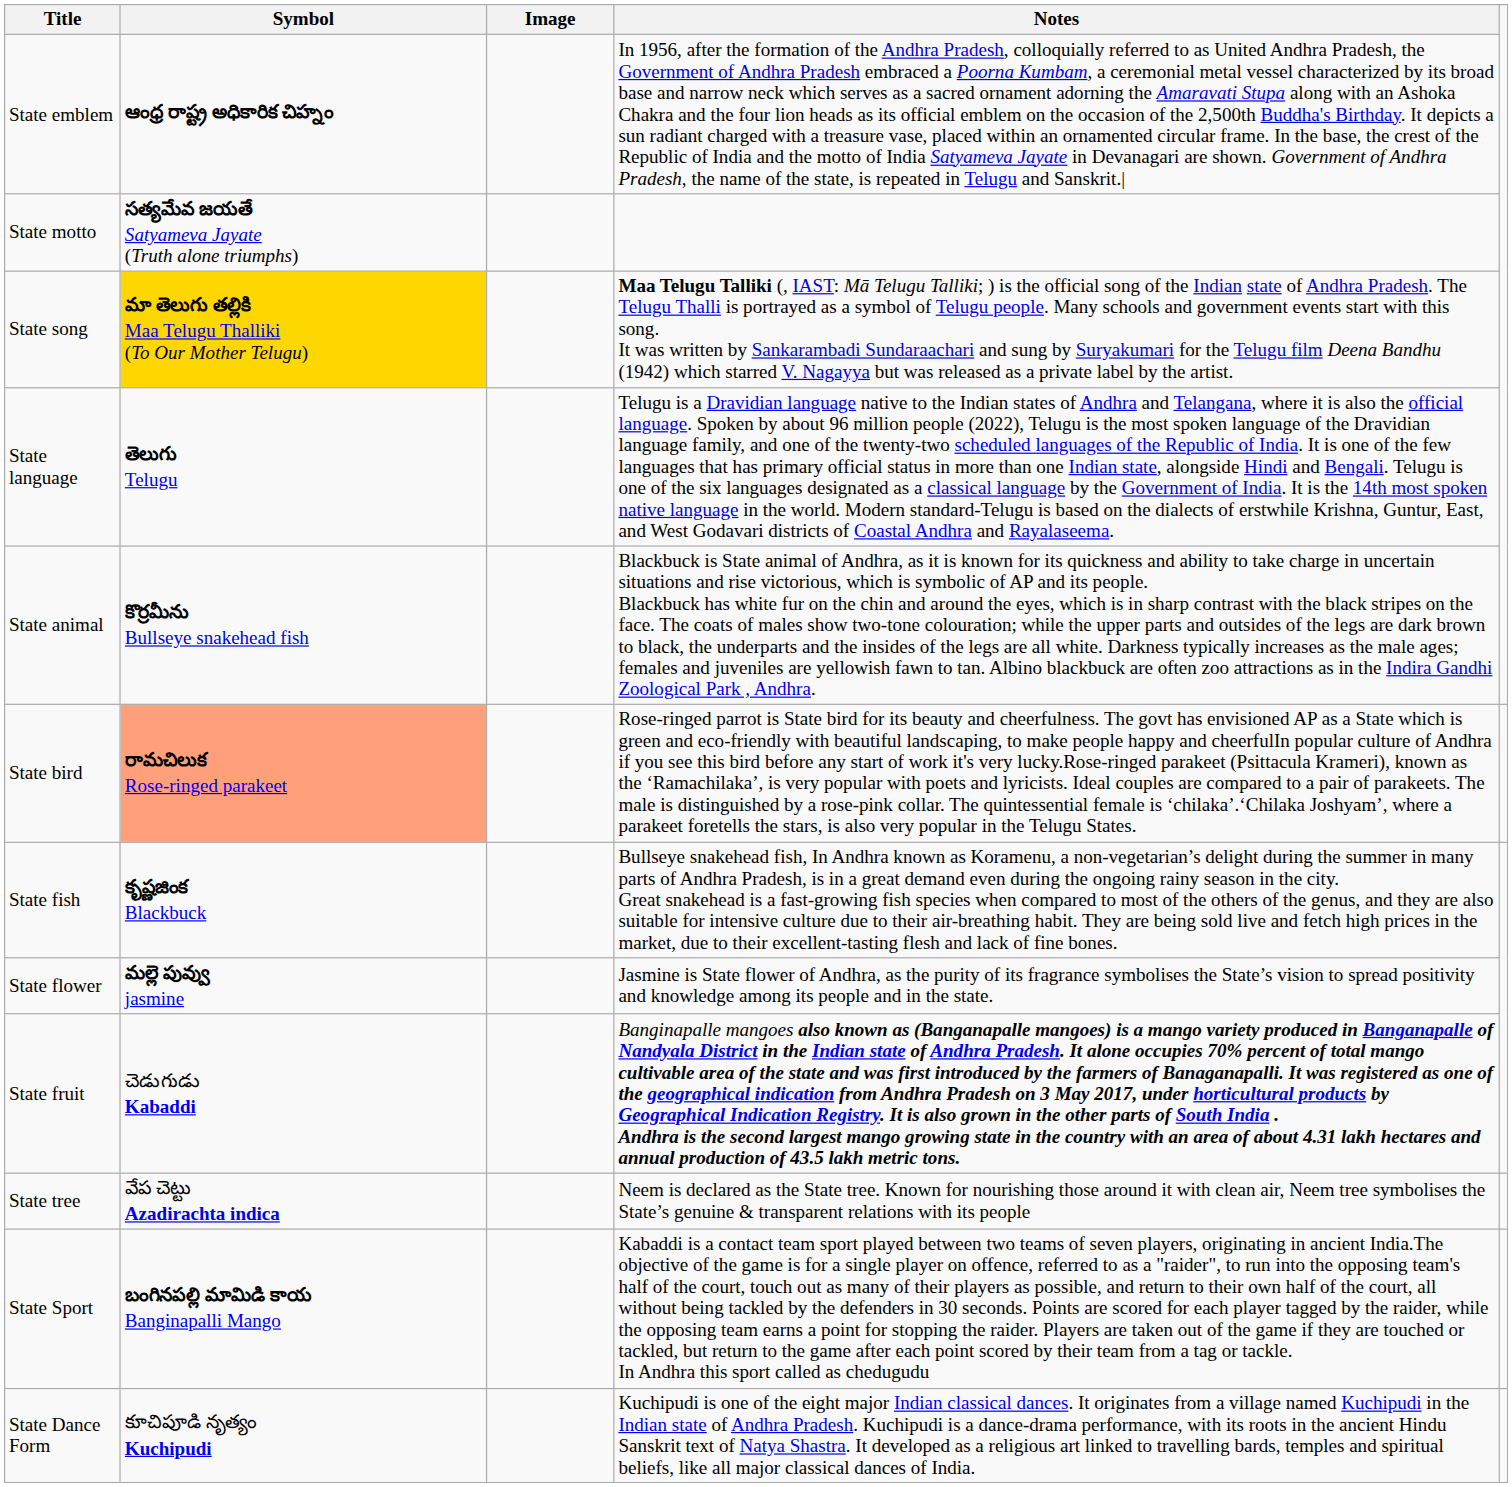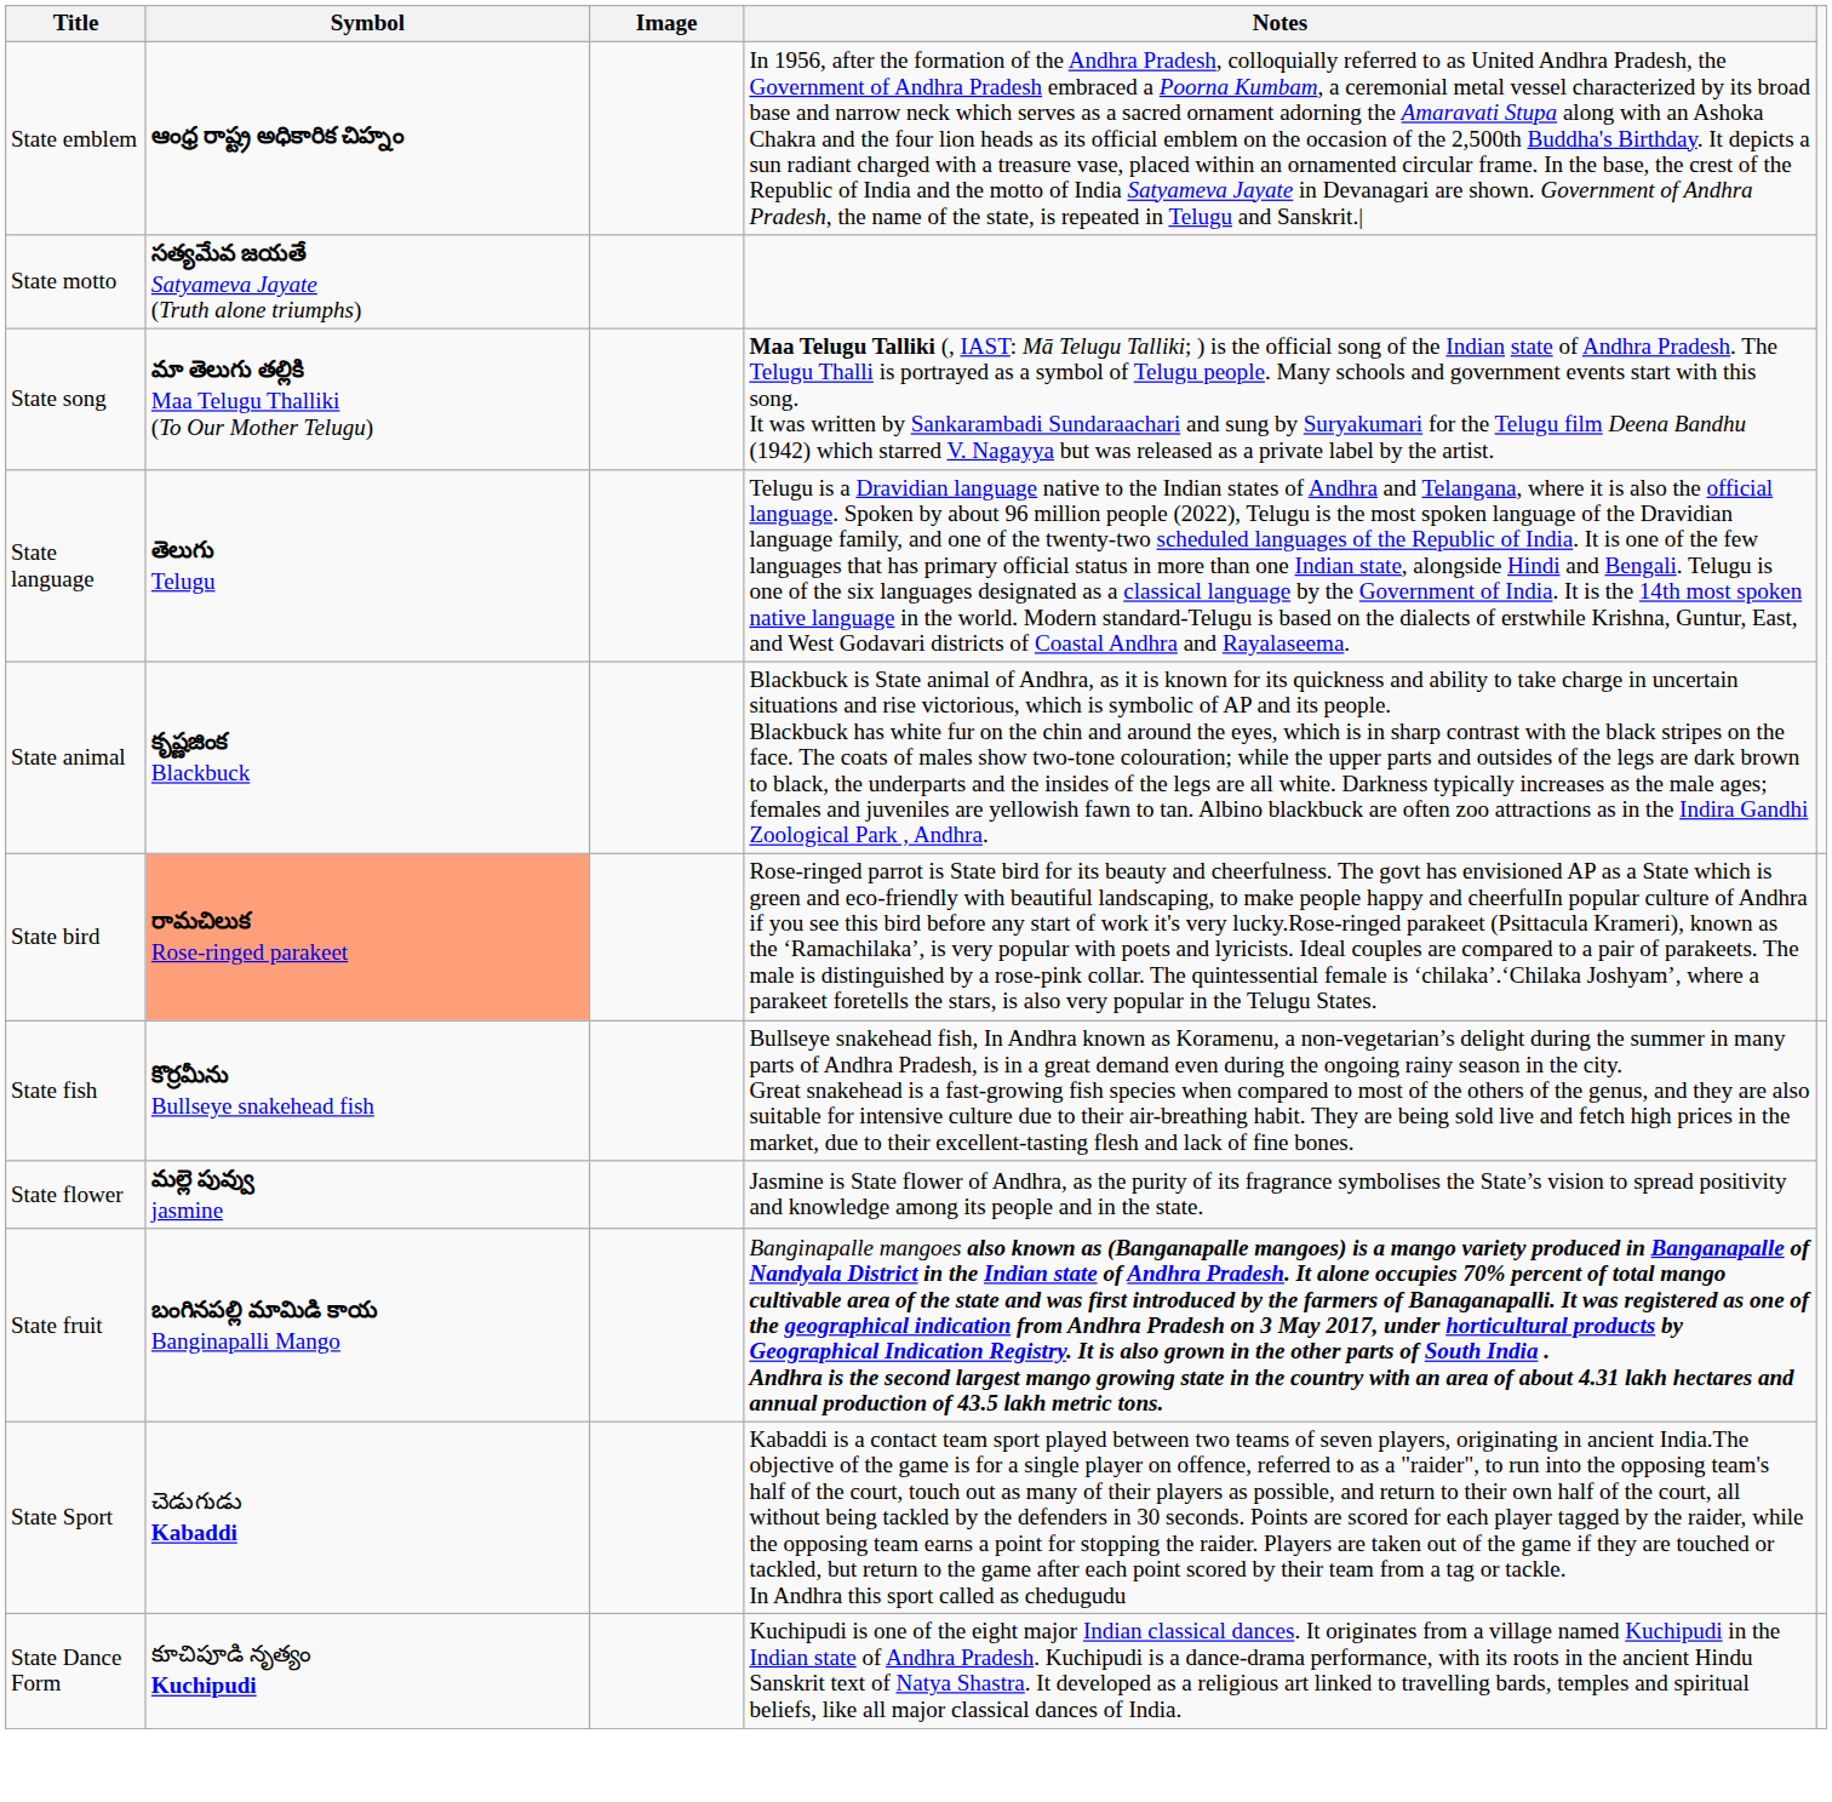 <table class="wikitable" style="width: 100%;">
 <tr>
 <th width=90>Title</th>
 <th style="width:300px;">Symbol</th>
 <th width=100>Image</th>
 <th>Notes</th>
 </tr>
 <tr>
 <td>State emblem</td>
 <td><strong>ఆంధ్ర రాష్ట్ర అధికారిక చిహ్నం</strong><br></td>
 <td></td>
 <td>In 1956, after the formation of the <a href='#'>Andhra Pradesh</a>, colloquially referred to as United Andhra Pradesh, the <a href='#'>Government of Andhra Pradesh</a> embraced a <em><a href='#'>Poorna Kumbam</a></em>, a ceremonial metal vessel characterized by its broad base and narrow neck which serves as a sacred ornament adorning the <em><a href='#'>Amaravati Stupa</a></em> along with an Ashoka Chakra and the four lion heads as its official emblem on the occasion of the 2,500th <a href='#'>Buddha's Birthday</a>. It depicts a sun radiant charged with a treasure vase, placed within an ornamented circular frame. In the base, the crest of the Republic of India and the motto of India <em><a href='#'>Satyameva Jayate</a></em> in Devanagari are shown. <em>Government of Andhra Pradesh</em>, the name of the state, is repeated in <a href='#'>Telugu</a> and Sanskrit.|</td>
 </tr>
 <tr>
 <td>State motto</td>
 <td><strong>సత్యమేవ జయతే</strong><br> <em><a href='#'>Satyameva Jayate</a></em><br> (<em>Truth alone triumphs</em>)</td>
 <td></td>
 <td></td>
 </tr>
 <tr>
 <td>State song</td>
-<td style="background: gold;"><strong>మా తెలుగు తల్లికి</strong><br>  <a href='#'>Maa Telugu Thalliki</a><br> (<em>To Our Mother Telugu</em>)</td>
+<td><strong>మా తెలుగు తల్లికి</strong><br>  <a href='#'>Maa Telugu Thalliki</a><br> (<em>To Our Mother Telugu</em>)</td>
 <td></td>
 <td><strong>Maa Telugu Talliki</strong> (, <a href='#'>IAST</a>: <em>Mā Telugu Talliki</em>; ) is the official song of the <a href='#'>Indian</a> <a href='#'>state</a> of <a href='#'>Andhra Pradesh</a>. The <a href='#'>Telugu Thalli</a> is portrayed as a symbol of <a href='#'>Telugu people</a>. Many schools and government events start with this song.<br>It was written by <a href='#'>Sankarambadi Sundaraachari</a> and sung by <a href='#'>Suryakumari</a> for the <a href='#'>Telugu film</a> <em>Deena Bandhu</em> (1942) which starred <a href='#'>V. Nagayya</a> but was released as a private label by the artist.</td>
 </tr>
 <tr>
 <td>State language</td>
 <td><strong>తెలుగు</strong><br>  <a href='#'>Telugu</a></td>
 <td style="text-align:center;"></td>
 <td>Telugu is a <a href='#'>Dravidian language</a> native to the Indian states of <a href='#'>Andhra</a> and <a href='#'>Telangana</a>, where it is also the <a href='#'>official language</a>. Spoken by about 96 million people (2022), Telugu is the most spoken language of the Dravidian language family, and one of the twenty-two <a href='#'>scheduled languages of the Republic of India</a>. It is one of the few languages that has primary official status in more than one <a href='#'>Indian state</a>, alongside <a href='#'>Hindi</a> and <a href='#'>Bengali</a>. Telugu is one of the six languages designated as a <a href='#'>classical language</a> by the <a href='#'>Government of India</a>. It is the <a href='#'>14th most spoken native language</a> in the world. Modern standard-Telugu is based on the dialects of erstwhile Krishna, Guntur, East, and West Godavari districts of <a href='#'>Coastal Andhra</a> and <a href='#'>Rayalaseema</a>.</td>
 </tr>
 <tr>
 <td>State animal</td>
-<td><strong>కొర్రమీను</strong><br><a href='#'>Bullseye snakehead fish</a>  </td>
+<td><strong>కృష్ణజింక</strong><br><a href='#'>Blackbuck</a></td>
 <td style="text-align:center;"></td>
 <td>Blackbuck is State animal of Andhra, as it is known for its quickness and ability to take charge in uncertain situations and rise victorious, which is symbolic of AP and its people.<br>Blackbuck has white fur on the chin and around the eyes, which is in sharp contrast with the black stripes on the face. The coats of males show two-tone colouration; while the upper parts and outsides of the legs are dark brown to black, the underparts and the insides of the legs are all white. Darkness typically increases as the male ages; females and juveniles are yellowish fawn to tan. Albino blackbuck are often zoo attractions as in the <a href='#'>Indira Gandhi Zoological Park , Andhra</a>.</td>
 </tr>
 <tr>
 <td>State bird</td>
 <td style="background: lightsalmon;"><strong>రామచిలుక</strong><br><a href='#'>Rose-ringed parakeet</a></td>
 <td></td>
 <td>Rose-ringed parrot is State bird for its beauty and cheerfulness. The govt has envisioned AP as a State which is green and eco-friendly with beautiful landscaping, to make people happy and cheerfulIn popular culture of Andhra if you see this bird before any start of work it's very lucky.Rose-ringed parakeet (Psittacula Krameri), known as the ‘Ramachilaka’, is very popular with poets and lyricists. Ideal couples are compared to a pair of parakeets. The male is distinguished by a rose-pink collar. The quintessential female is ‘chilaka’.‘Chilaka Joshyam’, where a parakeet foretells the stars, is also very popular in the Telugu States.</td>
 <td></td>
 </tr>
 <tr>
 <td>State fish</td>
-<td><strong>కృష్ణజింక</strong><br><a href='#'>Blackbuck</a></td>
+<td><strong>కొర్రమీను</strong><br><a href='#'>Bullseye snakehead fish</a>  </td>
 <td></td>
 <td>Bullseye snakehead fish, In Andhra known as Koramenu, a non-vegetarian’s delight during the summer in many parts of Andhra Pradesh, is in a great demand even during the ongoing rainy season in the city.<br>Great snakehead is a fast-growing fish species when compared to most of the others of the genus, and they are also suitable for intensive culture due to their air-breathing habit. They are being sold live and fetch high prices in the market, due to their excellent-tasting flesh and lack of fine bones.</td>
 </tr>
 <tr>
 <td>State flower</td>
 <td><strong>మల్లె పువ్వు</strong><br><a href='#'>jasmine</a></td>
 <td style="text-align:center;"></td>
 <td>Jasmine is State flower of Andhra, as the purity of its fragrance symbolises the State’s vision to spread positivity and knowledge among its people and in the state.</td>
 </tr>
 <tr>
 <td>State fruit</td>
-<td></strong>చెడుగుడు<strong> <br>  <a href='#'>Kabaddi</a>      </td>
+<td><strong>బంగినపల్లి మామిడి కాయ</strong><br><a href='#'>Banginapalli Mango</a> </td>
 <td style="text-align:center;"></td>
 <td><em>Banginapalle mangoes<strong> also known as (Banganapalle mangoes)  is a mango variety produced in <a href='#'>Banganapalle</a> of <a href='#'>Nandyala District</a> in the <a href='#'>Indian state</a> of <a href='#'>Andhra Pradesh</a>. It alone occupies 70% percent of total mango cultivable area of the state and was first introduced by the farmers of Banaganapalli. It was registered as one of the <a href='#'>geographical indication</a> from Andhra Pradesh on 3 May 2017, under <a href='#'>horticultural products</a> by <a href='#'>Geographical Indication Registry</a>. It is also grown in the other parts of <a href='#'>South India</a> .<br>Andhra is the second largest mango growing state in the country with an area of about 4.31 lakh hectares and annual production of 43.5 lakh metric tons.</td>
 </tr>
 <tr>
-<td>State tree</td>
-<td></strong>వేప చెట్టు<strong><br> <a href='#'>Azadirachta indica</a></td>
-<td style="text-align:center;"></td>
-<td>Neem is declared as the State tree. Known for nourishing those around it with clean air, Neem tree symbolises the State’s genuine & transparent relations with its people</td>
-<td></td>
-</tr>
-<tr>
 <td>State Sport</td>
-<td><strong>బంగినపల్లి మామిడి కాయ</strong><br><a href='#'>Banginapalli Mango</a> </td>
+<td></strong>చెడుగుడు<strong> <br>  <a href='#'>Kabaddi</a>      </td>
 <td style="text-align:center;"></td>
 <td>Kabaddi  is a contact team sport played between two teams of seven players, originating in ancient India.The objective of the game is for a single player on offence, referred to as a "raider", to run into the opposing team's half of the court, touch out as many of their players as possible, and return to their own half of the court, all without being tackled by the defenders in 30 seconds. Points are scored for each player tagged by the raider, while the opposing team earns a point for stopping the raider. Players are taken out of the game if they are touched or tackled, but return to the game after each point scored by their team from a tag or tackle.<br>In Andhra this sport called as </strong>chedugudu<strong></td>
 </tr>
 <tr>
 <td>State Dance Form</td>
 <td></strong>కూచిపూడి నృత్యం<strong> <br> <a href='#'>Kuchipudi</a> </td>
 <td style="text-align:center;"></td>
 <td>Kuchipudi is one of the eight major <a href='#'>Indian classical dances</a>. It originates from a village named <a href='#'>Kuchipudi</a> in the <a href='#'>Indian state</a> of <a href='#'>Andhra Pradesh</a>. Kuchipudi is a dance-drama performance, with its roots in the ancient Hindu Sanskrit text of <a href='#'>Natya Shastra</a>. It developed as a religious art linked to travelling bards, temples and spiritual beliefs, like all major classical dances of India.</td>
 <td></td>
 </tr>
 </table>
